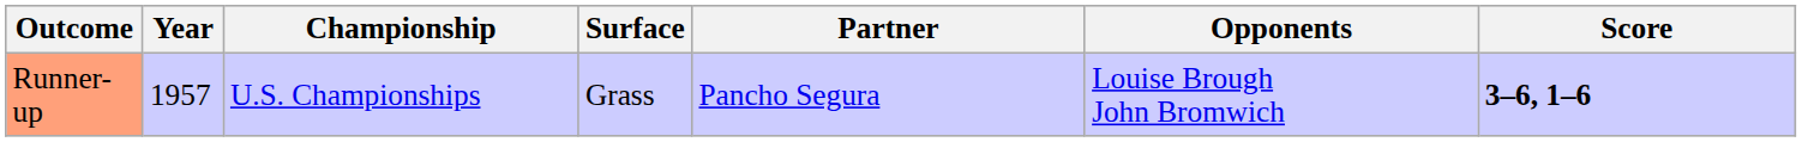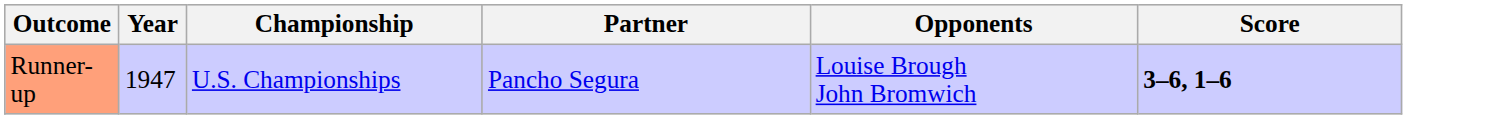 <table class="sortable wikitable">
 <tr>
 <th style="width:65px">Outcome</th>
 <th style="width:35px">Year</th>
 <th style="width:180px">Championship</th>
-<th style="width:50px">Surface</th>
 <th style="width:200px">Partner</th>
 <th style="width:200px">Opponents</th>
 <th style="width:160px" class="unsortable">Score</th>
 </tr>
 <tr style="background:#ccf;">
 <td style="background:#ffa07a;">Runner-up</td>
-<td>1957</td>
+<td>1947</td>
 <td><a href='#'>U.S. Championships</a></td>
-<td>Grass</td>
 <td> <a href='#'>Pancho Segura</a></td>
 <td> <a href='#'>Louise Brough</a><br> <a href='#'>John Bromwich</a></td>
 <td><strong>3–6, 1–6</strong></td>
 </tr>
 </table>
